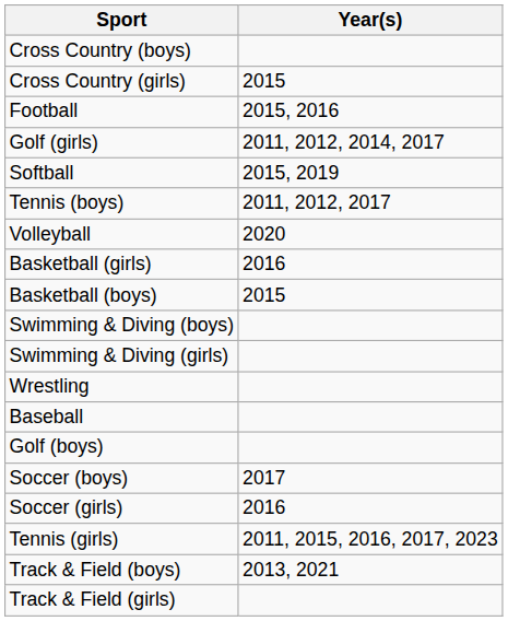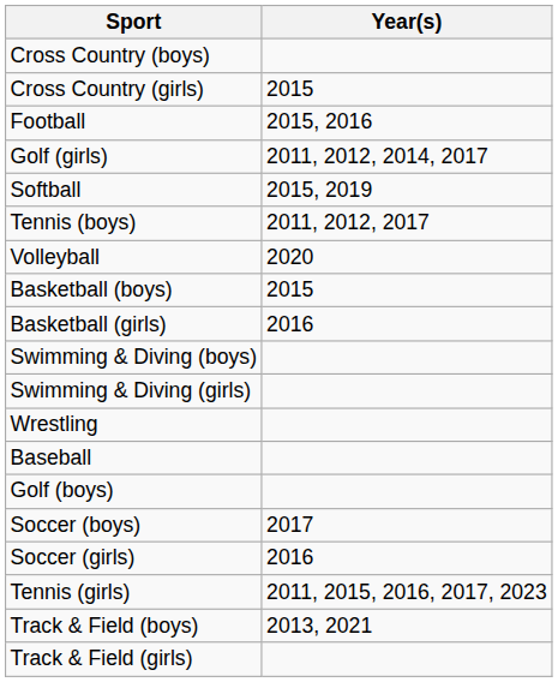 <table class="wikitable">
 <tr>
 <th>Sport</th>
 <th>Year(s)</th>
 </tr>
 <tr>
 <td>Cross Country (boys)</td>
 <td></td>
 </tr>
 <tr>
 <td>Cross Country (girls)</td>
 <td>2015</td>
 </tr>
 <tr>
 <td>Football</td>
 <td>2015, 2016</td>
 </tr>
 <tr>
 <td>Golf (girls)</td>
 <td>2011, 2012, 2014, 2017</td>
 </tr>
 <tr>
 <td>Softball</td>
 <td>2015, 2019</td>
 </tr>
 <tr>
 <td>Tennis (boys)</td>
 <td>2011, 2012, 2017</td>
 </tr>
 <tr>
 <td>Volleyball</td>
 <td>2020</td>
 </tr>
 <tr>
+<td>Basketball (boys)</td>
+<td>2015</td>
+</tr>
+<tr>
 <td>Basketball (girls)</td>
 <td>2016</td>
-</tr>
-<tr>
-<td>Basketball (boys)</td>
-<td>2015</td>
 </tr>
 <tr>
 <td>Swimming & Diving (boys)</td>
 <td></td>
 </tr>
 <tr>
 <td>Swimming & Diving (girls)</td>
 <td></td>
 </tr>
 <tr>
 <td>Wrestling</td>
 <td></td>
 </tr>
 <tr>
 <td>Baseball</td>
 <td></td>
 </tr>
 <tr>
 <td>Golf (boys)</td>
 <td></td>
 </tr>
 <tr>
 <td>Soccer (boys)</td>
 <td>2017</td>
 </tr>
 <tr>
 <td>Soccer (girls)</td>
 <td>2016</td>
 </tr>
 <tr>
 <td>Tennis (girls)</td>
 <td>2011, 2015, 2016, 2017, 2023</td>
 </tr>
 <tr>
 <td>Track & Field (boys)</td>
 <td>2013, 2021</td>
 </tr>
 <tr>
 <td>Track & Field (girls)</td>
 <td></td>
 </tr>
 </table>
